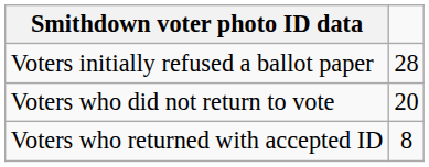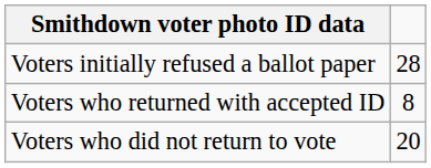 <table class="wikitable">
 <tr>
 <th>Smithdown voter photo ID data</th>
 </tr>
 <tr>
 <td style="text-align:left">Voters initially refused a ballot paper</td>
 <td style="text-align:center">28</td>
 </tr>
 <tr>
+<td style="text-align:left">Voters who returned with accepted ID</td>
+<td style="text-align:center">8</td>
+</tr>
+<tr>
 <td style="text-align:left">Voters who did not return to vote</td>
 <td style="text-align:center">20</td>
 </tr>
-<tr>
-<td style="text-align:left">Voters who returned with accepted ID</td>
-<td style="text-align:center">8</td>
-</tr>
 </table>
